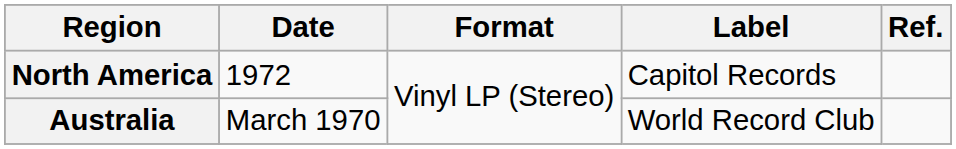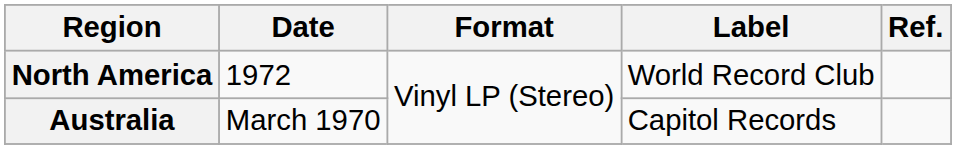 <table class="wikitable plainrowheaders">
 <tr>
 <th scope="col">Region</th>
 <th scope="col">Date</th>
 <th scope="col">Format</th>
 <th scope="col">Label</th>
 <th scope="col">Ref.</th>
 </tr>
 <tr>
 <th scope="row">North America</th>
 <td>1972</td>
 <td rowspan="2">Vinyl LP (Stereo)</td>
-<td>Capitol Records</td>
+<td>World Record Club</td>
 <td></td>
 </tr>
 <tr>
 <th scope="row">Australia</th>
 <td>March 1970</td>
-<td>World Record Club</td>
+<td>Capitol Records</td>
 <td></td>
 </tr>
 </table>
